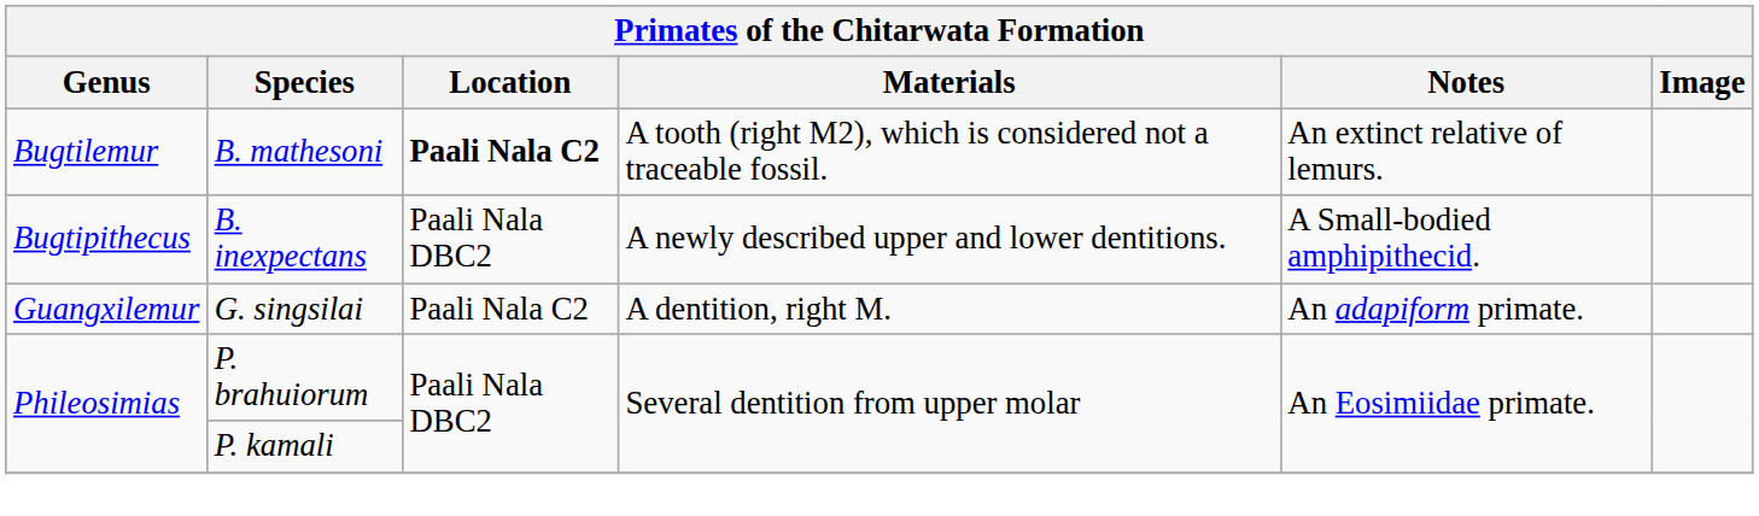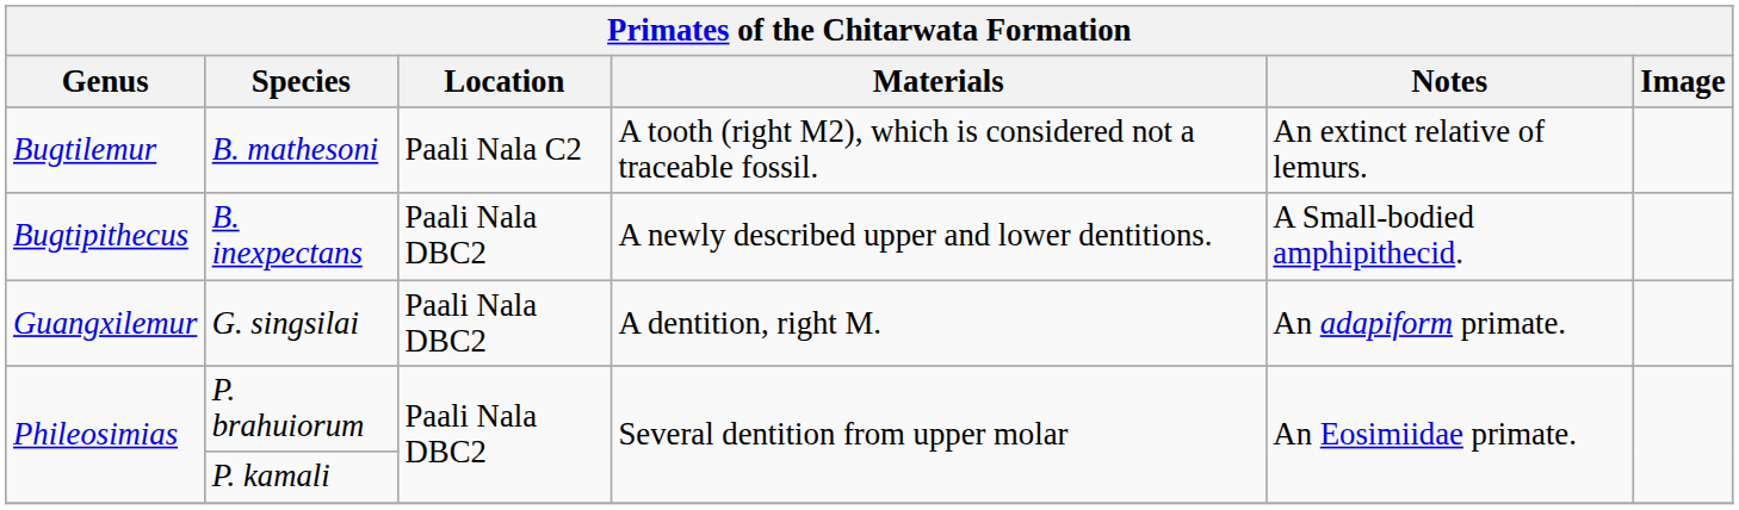 <table class="wikitable">
 <tr>
 <th colspan="7" align="center"><strong><a href='#'>Primates</a> of the Chitarwata Formation</strong></th>
 </tr>
 <tr>
 <th>Genus</th>
 <th>Species</th>
 <th>Location</th>
 <th>Materials</th>
 <th>Notes</th>
 <th>Image</th>
 </tr>
 <tr>
 <td><em><a href='#'>Bugtilemur</a></em></td>
 <td><em><a href='#'>B. mathesoni</a></em></td>
-<td><strong>Paali Nala C2</strong></td>
+<td>Paali Nala C2</td>
 <td>A tooth (right M2), which is considered not a traceable fossil.</td>
 <td>An extinct relative of lemurs.</td>
 <td></td>
 </tr>
 <tr>
 <td><em><a href='#'>Bugtipithecus</a></em></td>
 <td><em><a href='#'>B. inexpectans</a></em></td>
 <td>Paali Nala DBC2</td>
 <td>A newly described upper and lower dentitions.</td>
 <td>A Small-bodied <a href='#'>amphipithecid</a>.</td>
 <td></td>
 </tr>
 <tr>
 <td><em><a href='#'>Guangxilemur</a></em></td>
 <td><em>G. singsilai</em></td>
-<td>Paali Nala C2</td>
+<td>Paali Nala DBC2</td>
 <td>A dentition, right M.</td>
 <td>An <em><a href='#'>adapiform</a></em> primate.</td>
 <td></td>
 </tr>
 <tr>
 <td rowspan = "2"><em><a href='#'>Phileosimias</a></em></td>
 <td><em>P. brahuiorum</em></td>
 <td rowspan = 2>Paali Nala DBC2</td>
 <td rowspan =2>Several dentition from upper molar</td>
 <td rowspan =2>An <a href='#'>Eosimiidae</a> primate.</td>
 <td rowspan =2></td>
 </tr>
 <tr>
 <td><em>P. kamali</em></td>
 </tr>
 <tr>
 </tr>
 </table>
